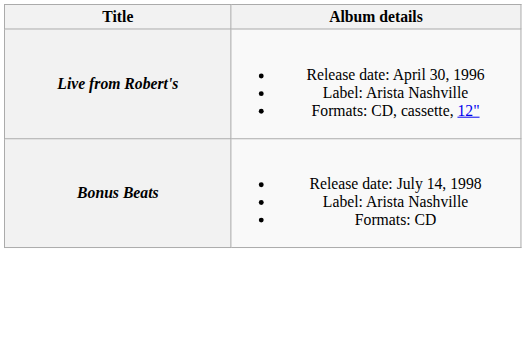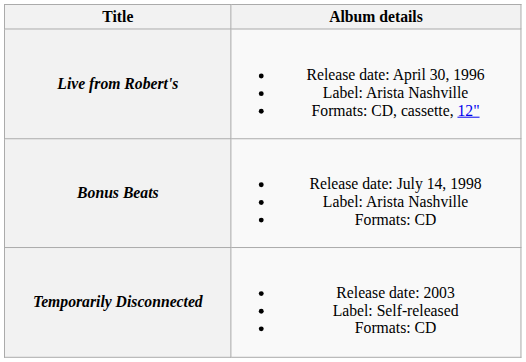 <table class="wikitable plainrowheaders" style="text-align:center;">
 <tr>
 <th style="width:14em;">Title</th>
 <th style="width:18em;">Album details</th>
 </tr>
 <tr>
 <th scope="row"><em>Live from Robert's</em></th>
 <td><br><ul><li>Release date: April 30, 1996</li><li>Label: Arista Nashville</li><li>Formats: CD, cassette, <a href='#'>12"</a></li></ul></td>
 </tr>
 <tr>
 <th scope="row"><em>Bonus Beats</em></th>
 <td><br><ul><li>Release date: July 14, 1998</li><li>Label: Arista Nashville</li><li>Formats: CD</li></ul></td>
 </tr>
+<tr>
+<th scope="row"><em>Temporarily Disconnected</em></th>
+<td><br><ul><li>Release date: 2003</li><li>Label: Self-released</li><li>Formats: CD</li></ul></td>
+</tr>
 </table>
